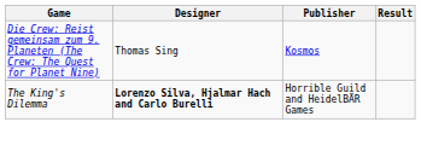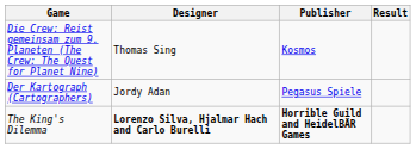 <table class="wikitable">
 <tr>
 <th style="width:140px;">Game</th>
 <th style="width:225px;">Designer</th>
 <th style="width:120px;">Publisher</th>
 <th>Result</th>
 </tr>
 <tr>
 <td><em><a href='#'>Die Crew: Reist gemeinsam zum 9. Planeten (The Crew: The Quest for Planet Nine)</a></em></td>
 <td>Thomas Sing</td>
 <td><a href='#'>Kosmos</a></td>
 <td></td>
 </tr>
 <tr>
+<td><em><a href='#'>Der Kartograph (Cartographers)</a></em></td>
+<td>Jordy Adan</td>
+<td><a href='#'>Pegasus Spiele</a></td>
+<td></td>
+</tr>
+<tr>
 <td><em>The King's Dilemma</em></td>
 <td><strong>Lorenzo Silva, Hjalmar Hach and Carlo Burelli</strong></td>
-<td>Horrible Guild and HeidelBÄR Games</td>
+<td><strong>Horrible Guild and HeidelBÄR Games</strong></td>
 <td></td>
 </tr>
 </table>
